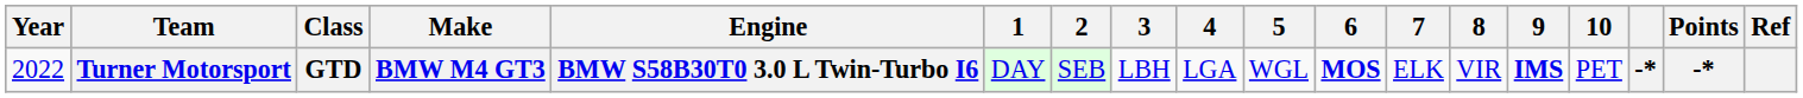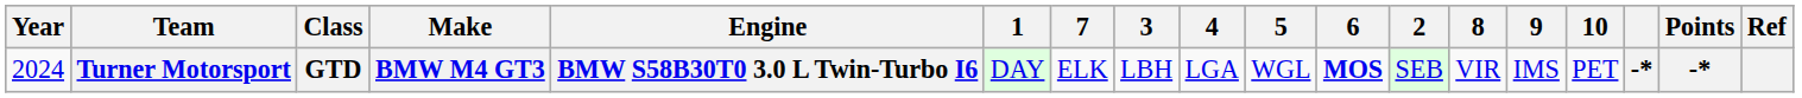 <table class="wikitable" style="text-align:center; font-size:85%">
 <tr>
 <th>Year</th>
 <th>Team</th>
 <th>Class</th>
 <th>Make</th>
 <th>Engine</th>
 <th>1</th>
-<th>2</th>
+<th>7</th>
 <th>3</th>
 <th>4</th>
 <th>5</th>
 <th>6</th>
-<th>7</th>
+<th>2</th>
 <th>8</th>
 <th>9</th>
 <th>10</th>
 <th></th>
 <th>Points</th>
 <th>Ref</th>
 </tr>
 <tr>
-<td><a href='#'>2022</a></td>
+<td><a href='#'>2024</a></td>
 <th nowrap><a href='#'>Turner Motorsport</a></th>
 <th>GTD</th>
 <th nowrap><a href='#'>BMW M4 GT3</a></th>
 <th nowrap><a href='#'>BMW</a> <a href='#'>S58B30T0</a> 3.0 L Twin-Turbo <a href='#'>I6</a></th>
 <td style="background:#DFFFDF;"><a href='#'>DAY</a><br></td>
-<td style="background:#DFFFDF;"><a href='#'>SEB</a><br></td>
+<td><a href='#'>ELK</a></td>
 <td><a href='#'>LBH</a></td>
 <td><a href='#'>LGA</a></td>
 <td><a href='#'>WGL</a></td>
 <td><strong><a href='#'>MOS</a></strong></td>
-<td><a href='#'>ELK</a></td>
+<td style="background:#DFFFDF;"><a href='#'>SEB</a><br></td>
 <td><a href='#'>VIR</a></td>
-<td><strong><a href='#'>IMS</a></strong></td>
+<td><a href='#'>IMS</a></td>
 <td><a href='#'>PET</a></td>
 <th>-*</th>
 <th>-*</th>
 <th></th>
 </tr>
 </table>
